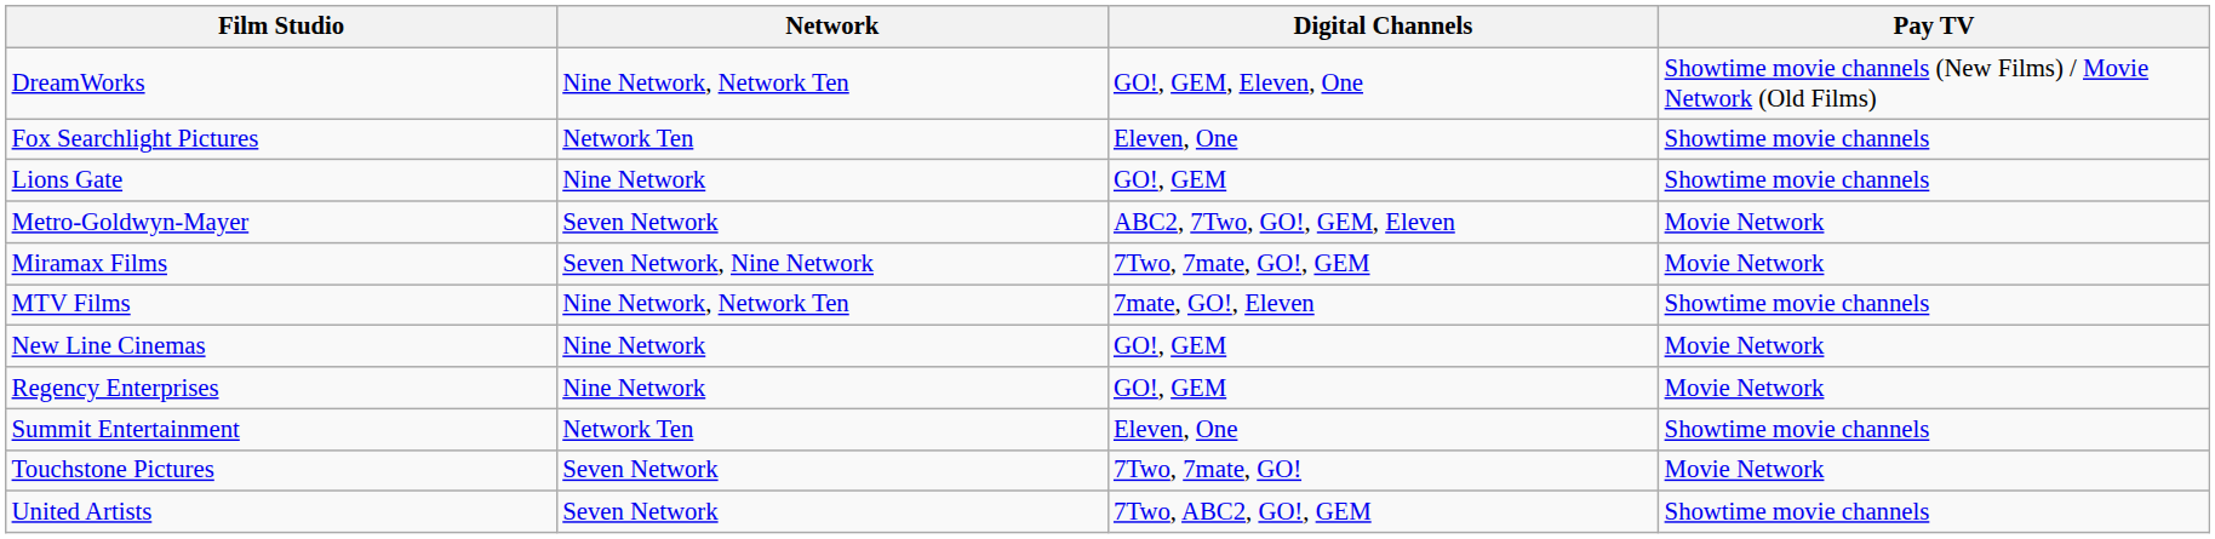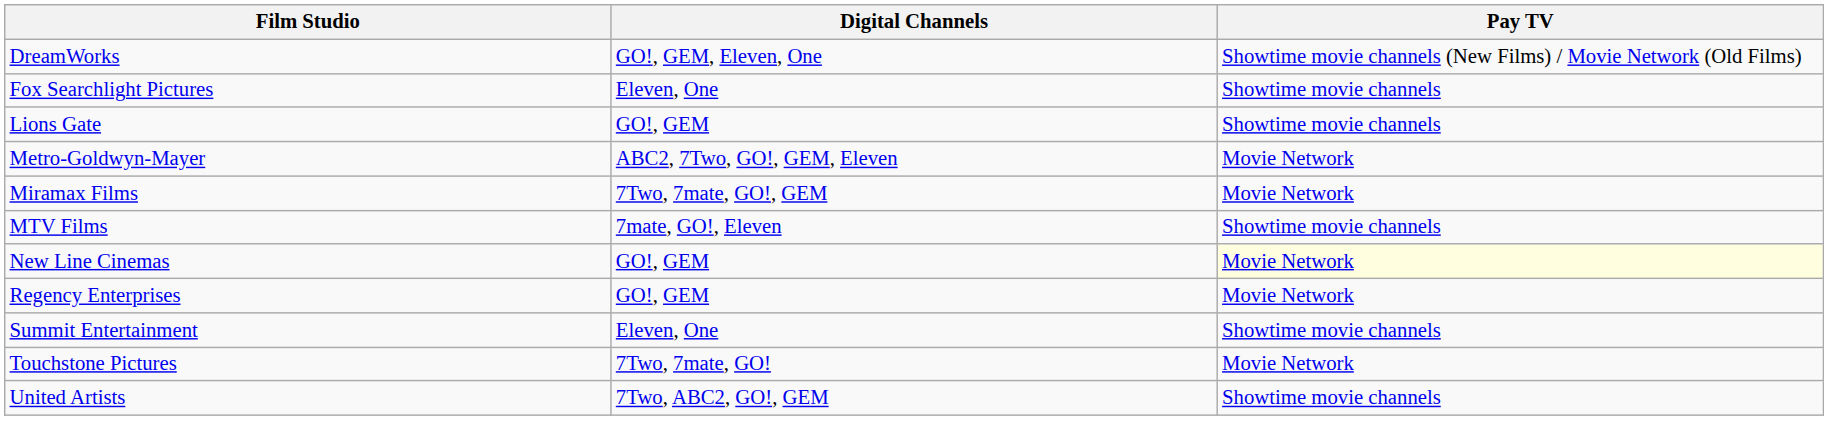 <table class="wikitable sortable" width="100%" style="font-size:90%;">
 <tr bgcolor="#efefef">
 <th width=20%>Film Studio</th>
-<th width=20%>Network</th>
 <th width=20%>Digital Channels</th>
 <th width=20%>Pay TV</th>
 </tr>
 <tr>
 <td><a href='#'>DreamWorks</a></td>
-<td><a href='#'>Nine Network</a>, <a href='#'>Network Ten</a></td>
 <td><a href='#'>GO!</a>, <a href='#'>GEM</a>, <a href='#'>Eleven</a>, <a href='#'>One</a></td>
 <td><a href='#'>Showtime movie channels</a> (New Films) / <a href='#'>Movie Network</a> (Old Films)</td>
 </tr>
 <tr>
 <td><a href='#'>Fox Searchlight Pictures</a></td>
-<td><a href='#'>Network Ten</a></td>
 <td><a href='#'>Eleven</a>, <a href='#'>One</a></td>
 <td><a href='#'>Showtime movie channels</a></td>
 </tr>
 <tr>
 <td><a href='#'>Lions Gate</a></td>
-<td><a href='#'>Nine Network</a></td>
 <td><a href='#'>GO!</a>, <a href='#'>GEM</a></td>
 <td><a href='#'>Showtime movie channels</a></td>
 </tr>
 <tr>
 <td><a href='#'>Metro-Goldwyn-Mayer</a></td>
-<td><a href='#'>Seven Network</a></td>
 <td><a href='#'>ABC2</a>, <a href='#'>7Two</a>, <a href='#'>GO!</a>, <a href='#'>GEM</a>, <a href='#'>Eleven</a></td>
 <td><a href='#'>Movie Network</a></td>
 </tr>
 <tr>
 <td><a href='#'>Miramax Films</a></td>
-<td><a href='#'>Seven Network</a>, <a href='#'>Nine Network</a></td>
 <td><a href='#'>7Two</a>, <a href='#'>7mate</a>, <a href='#'>GO!</a>, <a href='#'>GEM</a></td>
 <td><a href='#'>Movie Network</a></td>
 </tr>
 <tr>
 <td><a href='#'>MTV Films</a></td>
-<td><a href='#'>Nine Network</a>, <a href='#'>Network Ten</a></td>
 <td><a href='#'>7mate</a>, <a href='#'>GO!</a>, <a href='#'>Eleven</a></td>
 <td><a href='#'>Showtime movie channels</a></td>
 </tr>
 <tr>
 <td><a href='#'>New Line Cinemas</a></td>
-<td><a href='#'>Nine Network</a></td>
 <td><a href='#'>GO!</a>, <a href='#'>GEM</a></td>
-<td><a href='#'>Movie Network</a></td>
+<td style="background: lightyellow;"><a href='#'>Movie Network</a></td>
 </tr>
 <tr>
 <td><a href='#'>Regency Enterprises</a></td>
-<td><a href='#'>Nine Network</a></td>
 <td><a href='#'>GO!</a>, <a href='#'>GEM</a></td>
 <td><a href='#'>Movie Network</a></td>
 </tr>
 <tr>
 <td><a href='#'>Summit Entertainment</a></td>
-<td><a href='#'>Network Ten</a></td>
 <td><a href='#'>Eleven</a>, <a href='#'>One</a></td>
 <td><a href='#'>Showtime movie channels</a></td>
 </tr>
 <tr>
 <td><a href='#'>Touchstone Pictures</a></td>
-<td><a href='#'>Seven Network</a></td>
 <td><a href='#'>7Two</a>, <a href='#'>7mate</a>, <a href='#'>GO!</a></td>
 <td><a href='#'>Movie Network</a></td>
 </tr>
 <tr>
 <td><a href='#'>United Artists</a></td>
-<td><a href='#'>Seven Network</a></td>
 <td><a href='#'>7Two</a>, <a href='#'>ABC2</a>, <a href='#'>GO!</a>, <a href='#'>GEM</a></td>
 <td><a href='#'>Showtime movie channels</a></td>
 </tr>
 </table>
